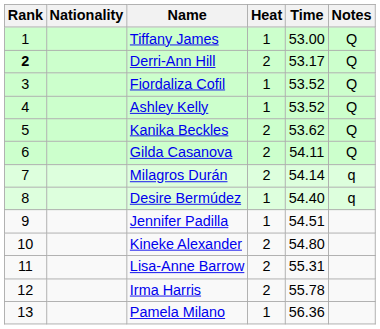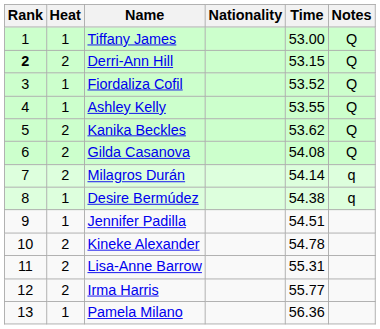 <table class="wikitable sortable" style="text-align:center">
 <tr>
 <th>Rank</th>
+<th>Heat</th>
+<th>Name</th>
 <th>Nationality</th>
-<th>Name</th>
-<th>Heat</th>
 <th>Time</th>
 <th>Notes</th>
 </tr>
 <tr bgcolor=ccffcc>
 <td>1</td>
+<td>1</td>
+<td align=left><a href='#'>Tiffany James</a></td>
 <td align=left></td>
-<td align=left><a href='#'>Tiffany James</a></td>
-<td>1</td>
 <td>53.00</td>
 <td>Q</td>
 </tr>
 <tr bgcolor=ccffcc>
 <td><strong>2</strong></td>
+<td>2</td>
+<td align=left><a href='#'>Derri-Ann Hill</a></td>
 <td align=left></td>
-<td align=left><a href='#'>Derri-Ann Hill</a></td>
-<td>2</td>
-<td>53.17</td>
+<td>53.15</td>
 <td>Q</td>
 </tr>
 <tr bgcolor=ccffcc>
 <td>3</td>
+<td>1</td>
+<td align=left><a href='#'>Fiordaliza Cofil</a></td>
 <td align=left></td>
-<td align=left><a href='#'>Fiordaliza Cofil</a></td>
-<td>1</td>
 <td>53.52</td>
 <td>Q</td>
 </tr>
 <tr bgcolor=ccffcc>
 <td>4</td>
+<td>1</td>
+<td align=left><a href='#'>Ashley Kelly</a></td>
 <td align=left></td>
-<td align=left><a href='#'>Ashley Kelly</a></td>
-<td>1</td>
-<td>53.52</td>
+<td>53.55</td>
 <td>Q</td>
 </tr>
 <tr bgcolor=ccffcc>
 <td>5</td>
+<td>2</td>
+<td align=left><a href='#'>Kanika Beckles</a></td>
 <td align=left></td>
-<td align=left><a href='#'>Kanika Beckles</a></td>
-<td>2</td>
 <td>53.62</td>
 <td>Q</td>
 </tr>
 <tr bgcolor=ccffcc>
 <td>6</td>
+<td>2</td>
+<td align=left><a href='#'>Gilda Casanova</a></td>
 <td align=left></td>
-<td align=left><a href='#'>Gilda Casanova</a></td>
-<td>2</td>
-<td>54.11</td>
+<td>54.08</td>
 <td>Q</td>
 </tr>
 <tr bgcolor=ddffdd>
 <td>7</td>
+<td>2</td>
+<td align=left><a href='#'>Milagros Durán</a></td>
 <td align=left></td>
-<td align=left><a href='#'>Milagros Durán</a></td>
-<td>2</td>
 <td>54.14</td>
 <td>q</td>
 </tr>
 <tr bgcolor=ddffdd>
 <td>8</td>
+<td>1</td>
+<td align=left><a href='#'>Desire Bermúdez</a></td>
 <td align=left></td>
-<td align=left><a href='#'>Desire Bermúdez</a></td>
-<td>1</td>
-<td>54.40</td>
+<td>54.38</td>
 <td>q</td>
 </tr>
 <tr>
 <td>9</td>
+<td>1</td>
+<td align=left><a href='#'>Jennifer Padilla</a></td>
 <td align=left></td>
-<td align=left><a href='#'>Jennifer Padilla</a></td>
-<td>1</td>
 <td>54.51</td>
 <td></td>
 </tr>
 <tr>
 <td>10</td>
+<td>2</td>
+<td align=left><a href='#'>Kineke Alexander</a></td>
 <td align=left></td>
-<td align=left><a href='#'>Kineke Alexander</a></td>
-<td>2</td>
-<td>54.80</td>
+<td>54.78</td>
 <td></td>
 </tr>
 <tr>
 <td>11</td>
+<td>2</td>
+<td align=left><a href='#'>Lisa-Anne Barrow</a></td>
 <td align=left></td>
-<td align=left><a href='#'>Lisa-Anne Barrow</a></td>
-<td>2</td>
 <td>55.31</td>
 <td></td>
 </tr>
 <tr>
 <td>12</td>
+<td>2</td>
+<td align=left><a href='#'>Irma Harris</a></td>
 <td align=left></td>
-<td align=left><a href='#'>Irma Harris</a></td>
-<td>2</td>
-<td>55.78</td>
+<td>55.77</td>
 <td></td>
 </tr>
 <tr>
 <td>13</td>
+<td>1</td>
+<td align=left><a href='#'>Pamela Milano</a></td>
 <td align=left></td>
-<td align=left><a href='#'>Pamela Milano</a></td>
-<td>1</td>
 <td>56.36</td>
 <td></td>
 </tr>
 </table>
